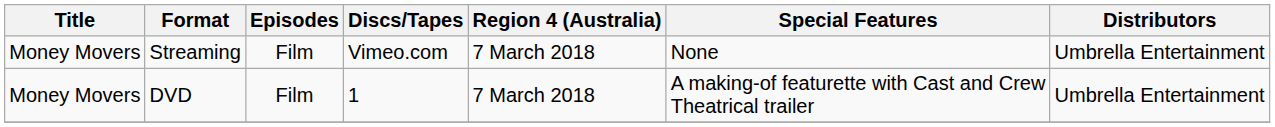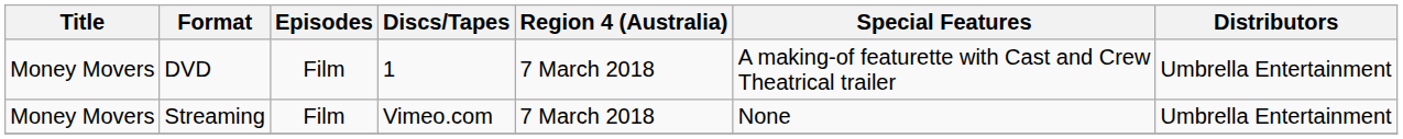 <table class="wikitable">
 <tr>
 <th>Title</th>
 <th>Format</th>
 <th>Episodes</th>
 <th>Discs/Tapes</th>
 <th>Region 4 (Australia)</th>
 <th>Special Features</th>
 <th>Distributors</th>
 </tr>
 <tr>
 <td>Money Movers</td>
+<td>DVD</td>
+<td style="text-align:center;">Film</td>
+<td>1</td>
+<td>7 March 2018</td>
+<td>A making-of featurette with Cast and Crew<br>Theatrical trailer</td>
+<td>Umbrella Entertainment</td>
+</tr>
+<tr>
+<td>Money Movers</td>
 <td>Streaming</td>
 <td style="text-align:center;">Film</td>
 <td>Vimeo.com</td>
 <td>7 March 2018</td>
 <td>None</td>
 <td>Umbrella Entertainment</td>
 </tr>
 <tr>
-<td>Money Movers</td>
-<td>DVD</td>
-<td style="text-align:center;">Film</td>
-<td>1</td>
-<td>7 March 2018</td>
-<td>A making-of featurette with Cast and Crew<br>Theatrical trailer</td>
-<td>Umbrella Entertainment</td>
-</tr>
-<tr>
 </tr>
 </table>
